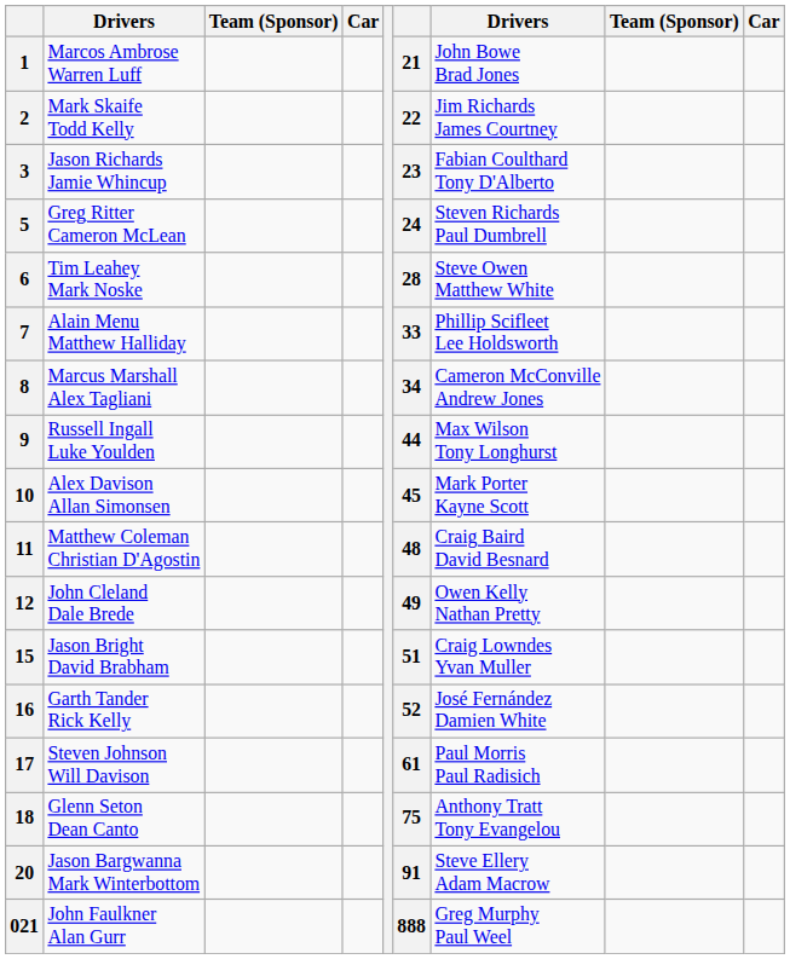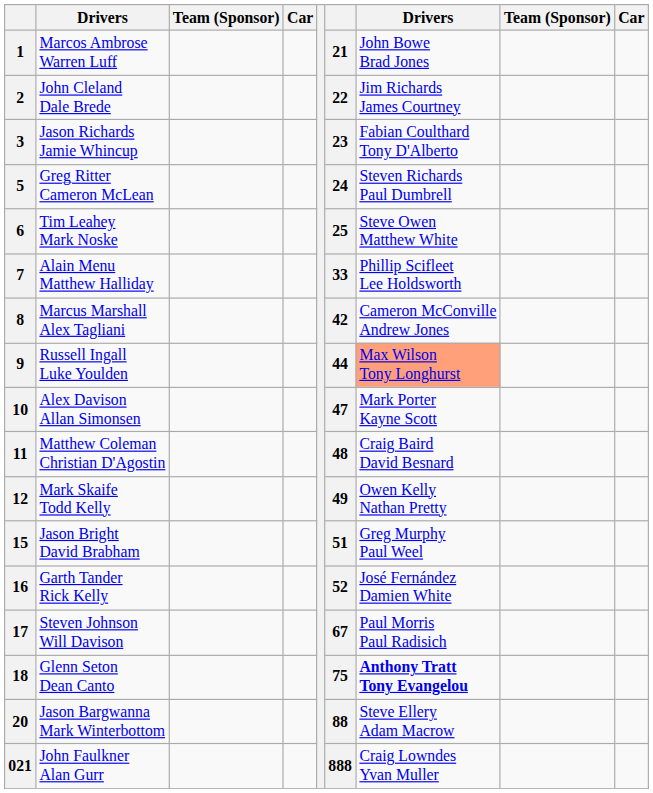 <table class="wikitable" style="font-size: 85%;">
 <tr>
 <th></th>
 <th>Drivers</th>
 <th>Team (Sponsor)</th>
 <th>Car</th>
 <th rowspan="18"></th>
 <th></th>
 <th>Drivers</th>
 <th>Team (Sponsor)</th>
 <th>Car</th>
 </tr>
 <tr>
 <th>1</th>
 <td> <a href='#'>Marcos Ambrose</a><br> <a href='#'>Warren Luff</a></td>
 <td><br></td>
 <td></td>
 <th>21</th>
 <td> <a href='#'>John Bowe</a><br> <a href='#'>Brad Jones</a></td>
 <td><br></td>
 <td></td>
 </tr>
 <tr>
 <th>2</th>
-<td> <a href='#'>Mark Skaife</a><br> <a href='#'>Todd Kelly</a></td>
+<td> <a href='#'>John Cleland</a><br> <a href='#'>Dale Brede</a></td>
 <td><br></td>
 <td></td>
 <th>22</th>
 <td> <a href='#'>Jim Richards</a><br> <a href='#'>James Courtney</a></td>
 <td><br></td>
 <td></td>
 </tr>
 <tr>
 <th>3</th>
 <td> <a href='#'>Jason Richards</a><br> <a href='#'>Jamie Whincup</a></td>
 <td><br></td>
 <td></td>
 <th>23</th>
 <td> <a href='#'>Fabian Coulthard</a><br> <a href='#'>Tony D'Alberto</a></td>
 <td><br></td>
 <td></td>
 </tr>
 <tr>
 <th>5</th>
 <td> <a href='#'>Greg Ritter</a><br> <a href='#'>Cameron McLean</a></td>
 <td><br></td>
 <td></td>
 <th>24</th>
 <td> <a href='#'>Steven Richards</a><br> <a href='#'>Paul Dumbrell</a></td>
 <td><br></td>
 <td></td>
 </tr>
 <tr>
 <th>6</th>
 <td> <a href='#'>Tim Leahey</a><br> <a href='#'>Mark Noske</a></td>
 <td><br></td>
 <td></td>
-<th>28</th>
+<th>25</th>
 <td> <a href='#'>Steve Owen</a><br> <a href='#'>Matthew White</a></td>
 <td><br></td>
 <td></td>
 </tr>
 <tr>
 <th>7</th>
 <td> <a href='#'>Alain Menu</a><br> <a href='#'>Matthew Halliday</a></td>
 <td><br></td>
 <td></td>
 <th>33</th>
 <td> <a href='#'>Phillip Scifleet</a><br> <a href='#'>Lee Holdsworth</a></td>
 <td><br></td>
 <td></td>
 </tr>
 <tr>
 <th>8</th>
 <td> <a href='#'>Marcus Marshall</a><br> <a href='#'>Alex Tagliani</a></td>
 <td><br></td>
 <td></td>
-<th>34</th>
+<th>42</th>
 <td> <a href='#'>Cameron McConville</a><br> <a href='#'>Andrew Jones</a></td>
 <td><br></td>
 <td></td>
 </tr>
 <tr>
 <th>9</th>
 <td> <a href='#'>Russell Ingall</a><br> <a href='#'>Luke Youlden</a></td>
 <td><br></td>
 <td></td>
 <th>44</th>
-<td> <a href='#'>Max Wilson</a><br> <a href='#'>Tony Longhurst</a></td>
+<td style="background: lightsalmon;"> <a href='#'>Max Wilson</a><br> <a href='#'>Tony Longhurst</a></td>
 <td><br></td>
 <td></td>
 </tr>
 <tr>
 <th>10</th>
 <td> <a href='#'>Alex Davison</a><br> <a href='#'>Allan Simonsen</a></td>
 <td><br></td>
 <td></td>
-<th>45</th>
+<th>47</th>
 <td> <a href='#'>Mark Porter</a><br> <a href='#'>Kayne Scott</a></td>
 <td><br></td>
 <td></td>
 </tr>
 <tr>
 <th>11</th>
 <td> <a href='#'>Matthew Coleman</a><br> <a href='#'>Christian D'Agostin</a></td>
 <td><br></td>
 <td></td>
 <th>48</th>
 <td> <a href='#'>Craig Baird</a><br> <a href='#'>David Besnard</a></td>
 <td><br></td>
 <td></td>
 </tr>
 <tr>
 <th>12</th>
-<td> <a href='#'>John Cleland</a><br> <a href='#'>Dale Brede</a></td>
+<td> <a href='#'>Mark Skaife</a><br> <a href='#'>Todd Kelly</a></td>
 <td><br></td>
 <td></td>
 <th>49</th>
 <td> <a href='#'>Owen Kelly</a><br> <a href='#'>Nathan Pretty</a></td>
 <td><br></td>
 <td></td>
 </tr>
 <tr>
 <th>15</th>
 <td> <a href='#'>Jason Bright</a><br> <a href='#'>David Brabham</a></td>
 <td><br></td>
 <td></td>
 <th>51</th>
-<td> <a href='#'>Craig Lowndes</a><br> <a href='#'>Yvan Muller</a></td>
+<td> <a href='#'>Greg Murphy</a><br> <a href='#'>Paul Weel</a></td>
 <td><br></td>
 <td></td>
 </tr>
 <tr>
 <th>16</th>
 <td> <a href='#'>Garth Tander</a><br> <a href='#'>Rick Kelly</a></td>
 <td><br></td>
 <td></td>
 <th>52</th>
 <td> <a href='#'>José Fernández</a><br> <a href='#'>Damien White</a></td>
 <td><br></td>
 <td></td>
 </tr>
 <tr>
 <th>17</th>
 <td> <a href='#'>Steven Johnson</a><br> <a href='#'>Will Davison</a></td>
 <td><br></td>
 <td></td>
-<th>61</th>
+<th>67</th>
 <td> <a href='#'>Paul Morris</a><br> <a href='#'>Paul Radisich</a></td>
 <td><br></td>
 <td></td>
 </tr>
 <tr>
 <th>18</th>
 <td> <a href='#'>Glenn Seton</a><br> <a href='#'>Dean Canto</a></td>
 <td><br></td>
 <td></td>
 <th>75</th>
-<td> <a href='#'>Anthony Tratt</a><br> <a href='#'>Tony Evangelou</a></td>
+<td><strong> <a href='#'>Anthony Tratt</a><br> <a href='#'>Tony Evangelou</a></strong></td>
 <td><br></td>
 <td></td>
 </tr>
 <tr>
 <th>20</th>
 <td> <a href='#'>Jason Bargwanna</a><br> <a href='#'>Mark Winterbottom</a></td>
 <td><br></td>
 <td></td>
-<th>91</th>
+<th>88</th>
 <td> <a href='#'>Steve Ellery</a><br> <a href='#'>Adam Macrow</a></td>
 <td><br></td>
 <td></td>
 </tr>
 <tr>
 <th>021</th>
 <td> <a href='#'>John Faulkner</a><br> <a href='#'>Alan Gurr</a></td>
 <td><br></td>
 <td></td>
 <th>888</th>
-<td> <a href='#'>Greg Murphy</a><br> <a href='#'>Paul Weel</a></td>
+<td> <a href='#'>Craig Lowndes</a><br> <a href='#'>Yvan Muller</a></td>
 <td><br></td>
 <td></td>
 </tr>
 </table>
